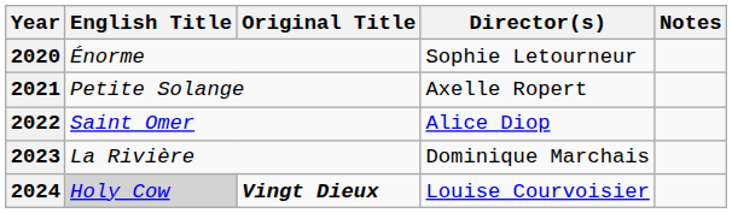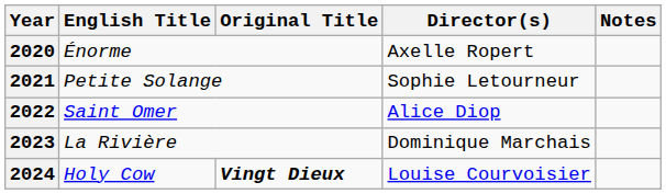 <table class="wikitable">
 <tr>
 <th>Year</th>
 <th>English Title</th>
 <th>Original Title</th>
 <th>Director(s)</th>
 <th>Notes</th>
 </tr>
 <tr>
 <th>2020</th>
 <td colspan="2"><em>Énorme</em></td>
-<td>Sophie Letourneur</td>
+<td>Axelle Ropert</td>
 <td></td>
 </tr>
 <tr>
 <th>2021</th>
 <td colspan="2"><em>Petite Solange</em></td>
-<td>Axelle Ropert</td>
+<td>Sophie Letourneur</td>
 <td></td>
 </tr>
 <tr>
 <th>2022</th>
 <td colspan="2"><em><a href='#'>Saint Omer</a></em></td>
 <td><a href='#'>Alice Diop</a></td>
 <td></td>
 </tr>
 <tr>
 <th>2023</th>
 <td colspan="2"><em>La Rivière</em></td>
 <td>Dominique Marchais</td>
 <td></td>
 </tr>
 <tr>
 <th>2024</th>
-<td style="background: lightgrey;"><em><a href='#'>Holy Cow</a></em></td>
+<td><em><a href='#'>Holy Cow</a></em></td>
 <td><strong><em>Vingt Dieux</em></strong></td>
 <td><a href='#'>Louise Courvoisier</a></td>
 <td></td>
 </tr>
 </table>
